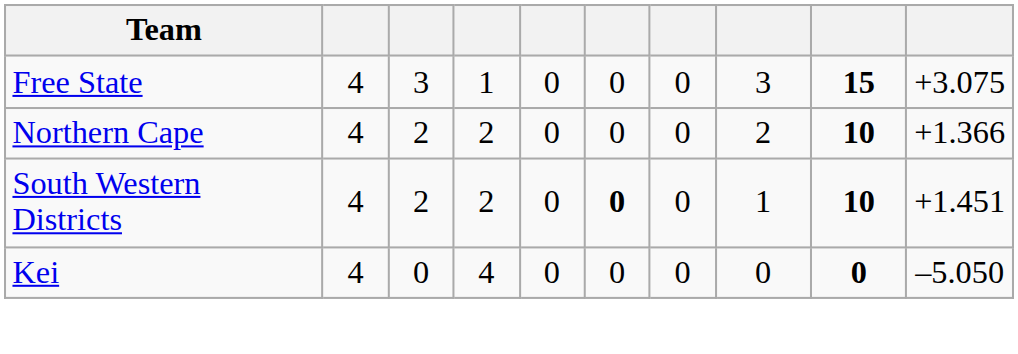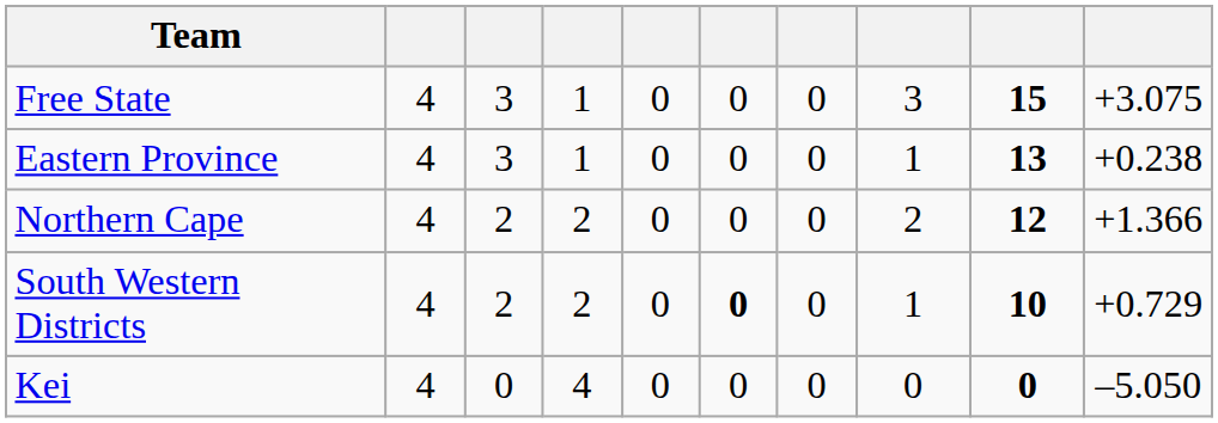 <table class="wikitable" style="text-align:center">
 <tr>
 <th width="150">Team</th>
 <th width="25"></th>
 <th width="25"></th>
 <th width="25"></th>
 <th width="25"></th>
 <th width="25"></th>
 <th width="25"></th>
 <th width="40"></th>
 <th width="40"></th>
 <th width="45"></th>
 </tr>
 <tr>
 <td style="text-align:left"><a href='#'>Free State</a></td>
 <td>4</td>
 <td>3</td>
 <td>1</td>
 <td>0</td>
 <td>0</td>
 <td>0</td>
 <td>3</td>
 <td><strong>15</strong></td>
 <td>+3.075</td>
 </tr>
 <tr>
+<td style="text-align:left"><a href='#'>Eastern Province</a></td>
+<td>4</td>
+<td>3</td>
+<td>1</td>
+<td>0</td>
+<td>0</td>
+<td>0</td>
+<td>1</td>
+<td><strong>13</strong></td>
+<td>+0.238</td>
+</tr>
+<tr>
 <td style="text-align:left"><a href='#'>Northern Cape</a></td>
 <td>4</td>
 <td>2</td>
 <td>2</td>
 <td>0</td>
 <td>0</td>
 <td>0</td>
 <td>2</td>
-<td><strong>10</strong></td>
+<td><strong>12</strong></td>
 <td>+1.366</td>
 </tr>
 <tr>
 <td style="text-align:left"><a href='#'>South Western Districts</a></td>
 <td>4</td>
 <td>2</td>
 <td>2</td>
 <td>0</td>
 <td><strong>0</strong></td>
 <td>0</td>
 <td>1</td>
 <td><strong>10</strong></td>
-<td>+1.451</td>
+<td>+0.729</td>
 </tr>
 <tr>
 <td style="text-align:left"><a href='#'>Kei</a></td>
 <td>4</td>
 <td>0</td>
 <td>4</td>
 <td>0</td>
 <td>0</td>
 <td>0</td>
 <td>0</td>
 <td><strong>0</strong></td>
 <td>–5.050</td>
 </tr>
 </table>
